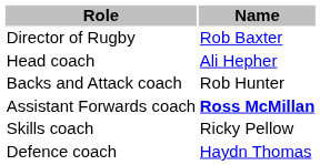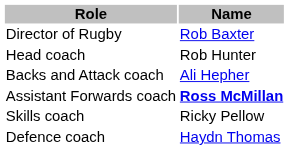 <table class="toccolours">
 <tr>
 <th style="background:silver;">Role</th>
 <th style="background:silver;">Name</th>
 </tr>
 <tr>
 <td>Director of Rugby</td>
 <td> <a href='#'>Rob Baxter</a></td>
 </tr>
 <tr>
 <td>Head coach</td>
-<td> <a href='#'>Ali Hepher</a></td>
+<td> Rob Hunter</td>
 </tr>
 <tr>
 <td>Backs and Attack coach</td>
-<td> Rob Hunter</td>
+<td> <a href='#'>Ali Hepher</a></td>
 </tr>
 <tr>
 <td>Assistant Forwards coach</td>
 <td><strong> <a href='#'>Ross McMillan</a></strong></td>
 </tr>
 <tr>
 <td>Skills coach</td>
 <td> Ricky Pellow</td>
 </tr>
 <tr>
 <td>Defence coach</td>
 <td> <a href='#'>Haydn Thomas</a></td>
 </tr>
 <tr>
 </tr>
 </table>
